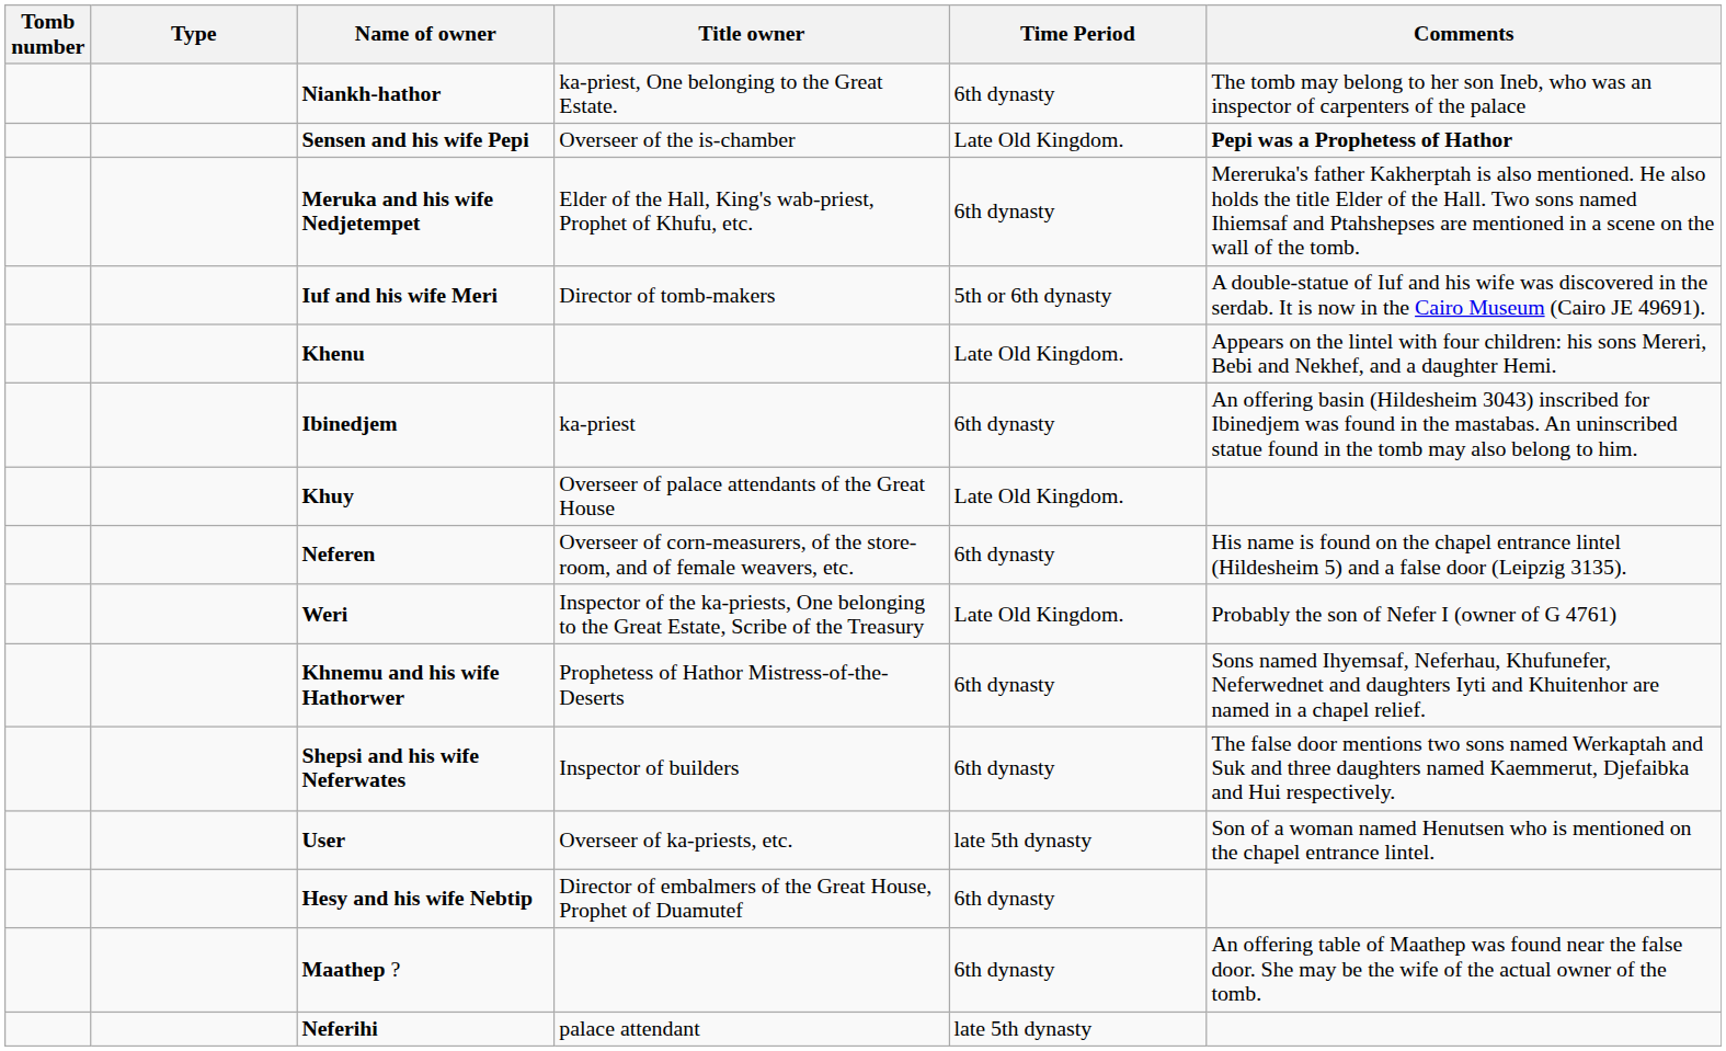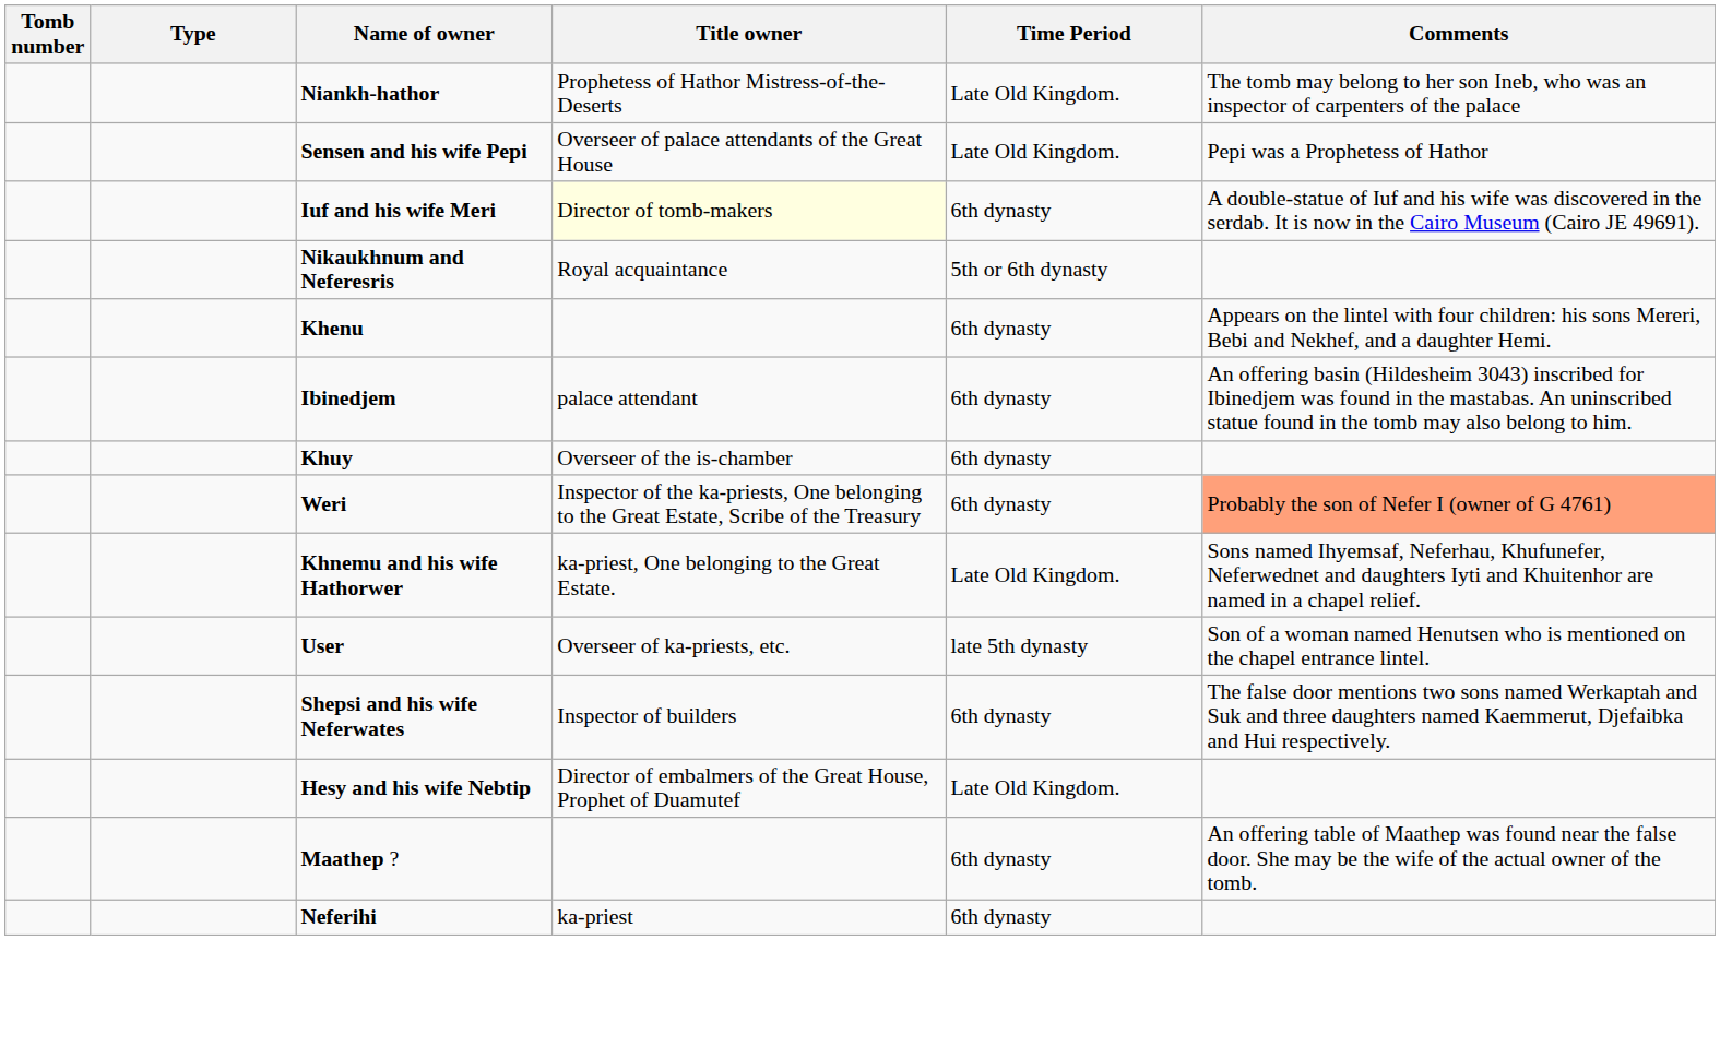 <table class="wikitable" style="width: 100%;">
 <tr>
 <th width="5%">Tomb number</th>
 <th width="12%">Type</th>
 <th width="15%">Name of owner</th>
 <th width="23%">Title owner</th>
 <th width="15%">Time Period</th>
 <th width="30%">Comments</th>
 </tr>
 <tr>
 <td></td>
 <td></td>
 <td><strong>Niankh-hathor</strong></td>
-<td>ka-priest, One belonging to the Great Estate.</td>
-<td>6th dynasty</td>
+<td>Prophetess of Hathor Mistress-of-the-Deserts</td>
+<td>Late Old Kingdom.</td>
 <td>The tomb may belong to her son Ineb, who was an inspector of carpenters of the palace</td>
 </tr>
 <tr>
 <td></td>
 <td></td>
 <td><strong>Sensen and his wife Pepi</strong></td>
-<td>Overseer of the is-chamber</td>
+<td>Overseer of palace attendants of the Great House</td>
 <td>Late Old Kingdom.</td>
-<td><strong>Pepi was a Prophetess of Hathor</strong></td>
-</tr>
-<tr>
-<td></td>
-<td></td>
-<td><strong>Meruka and his wife Nedjetempet</strong></td>
-<td>Elder of the Hall, King's wab-priest, Prophet of Khufu, etc.</td>
-<td>6th dynasty</td>
-<td>Mereruka's father Kakherptah is also mentioned. He also holds the title Elder of the Hall. Two sons named Ihiemsaf  and Ptahshepses are mentioned in a scene on the wall of the tomb.</td>
+<td>Pepi was a Prophetess of Hathor</td>
 </tr>
 <tr>
 <td></td>
 <td></td>
 <td><strong>Iuf and his wife Meri</strong></td>
-<td>Director of tomb-makers</td>
+<td style="background: lightyellow;">Director of tomb-makers</td>
+<td>6th dynasty</td>
+<td>A double-statue of Iuf and his wife was discovered in the serdab. It is now in the <a href='#'>Cairo Museum</a> (Cairo JE 49691).</td>
+</tr>
+<tr>
+<td></td>
+<td></td>
+<td><strong>Nikaukhnum and Neferesris</strong></td>
+<td>Royal acquaintance</td>
 <td>5th or 6th dynasty</td>
-<td>A double-statue of Iuf and his wife was discovered in the serdab. It is now in the <a href='#'>Cairo Museum</a> (Cairo JE 49691).</td>
+<td></td>
 </tr>
 <tr>
 <td></td>
 <td></td>
 <td><strong>Khenu</strong></td>
 <td></td>
-<td>Late Old Kingdom.</td>
+<td>6th dynasty</td>
 <td>Appears on the lintel with four children: his sons Mereri, Bebi and Nekhef, and a daughter Hemi.</td>
 </tr>
 <tr>
 <td></td>
 <td></td>
 <td><strong>Ibinedjem</strong></td>
-<td>ka-priest</td>
+<td>palace attendant</td>
 <td>6th dynasty</td>
 <td>An offering basin (Hildesheim 3043) inscribed for Ibinedjem was found in the mastabas. An uninscribed statue found in the tomb may also belong to him.</td>
 </tr>
 <tr>
 <td></td>
 <td></td>
 <td><strong>Khuy</strong></td>
-<td>Overseer of palace attendants of the Great House</td>
-<td>Late Old Kingdom.</td>
+<td>Overseer of the is-chamber</td>
+<td>6th dynasty</td>
 <td></td>
-</tr>
-<tr>
-<td></td>
-<td></td>
-<td><strong>Neferen</strong></td>
-<td>Overseer of corn-measurers, of the store-room, and of female weavers, etc.</td>
-<td>6th dynasty</td>
-<td>His name is found on the chapel entrance lintel (Hildesheim 5) and a false door (Leipzig 3135).</td>
 </tr>
 <tr>
 <td></td>
 <td></td>
 <td><strong>Weri</strong></td>
 <td>Inspector of the ka-priests, One belonging to the Great Estate, Scribe of the Treasury</td>
-<td>Late Old Kingdom.</td>
-<td>Probably the son of  Nefer I (owner of G 4761)</td>
+<td>6th dynasty</td>
+<td style="background: lightsalmon;">Probably the son of  Nefer I (owner of G 4761)</td>
 </tr>
 <tr>
 <td></td>
 <td></td>
 <td><strong>Khnemu and his wife Hathorwer</strong></td>
-<td>Prophetess of Hathor Mistress-of-the-Deserts</td>
-<td>6th dynasty</td>
+<td>ka-priest, One belonging to the Great Estate.</td>
+<td>Late Old Kingdom.</td>
 <td>Sons named Ihyemsaf, Neferhau, Khufunefer, Neferwednet and daughters Iyti and Khuitenhor are named in a chapel relief.</td>
+</tr>
+<tr>
+<td></td>
+<td></td>
+<td><strong>User</strong></td>
+<td>Overseer of ka-priests, etc.</td>
+<td>late 5th dynasty</td>
+<td>Son of a woman named Henutsen who is mentioned on the chapel entrance lintel.</td>
 </tr>
 <tr>
 <td></td>
 <td></td>
 <td><strong>Shepsi and his wife Neferwates</strong></td>
 <td>Inspector of builders</td>
 <td>6th dynasty</td>
 <td>The false door mentions two sons named Werkaptah and Suk and three daughters named Kaemmerut, Djefaibka and Hui respectively.</td>
 </tr>
 <tr>
 <td></td>
 <td></td>
-<td><strong>User</strong></td>
-<td>Overseer of ka-priests, etc.</td>
-<td>late 5th dynasty</td>
-<td>Son of a woman named Henutsen who is mentioned on the chapel entrance lintel.</td>
-</tr>
-<tr>
-<td></td>
-<td></td>
 <td><strong>Hesy and his wife Nebtip</strong></td>
 <td>Director of embalmers of the Great House, Prophet of Duamutef</td>
-<td>6th dynasty</td>
+<td>Late Old Kingdom.</td>
 <td></td>
 </tr>
 <tr>
 <td></td>
 <td></td>
 <td><strong>Maathep</strong> ?</td>
 <td></td>
 <td>6th dynasty</td>
 <td>An offering table of Maathep was found near the false door. She may be the wife of the actual owner of the tomb.</td>
 </tr>
 <tr>
 <td></td>
 <td></td>
 <td><strong>Neferihi</strong></td>
-<td>palace attendant</td>
-<td>late 5th dynasty</td>
+<td>ka-priest</td>
+<td>6th dynasty</td>
 <td></td>
 </tr>
 </table>
